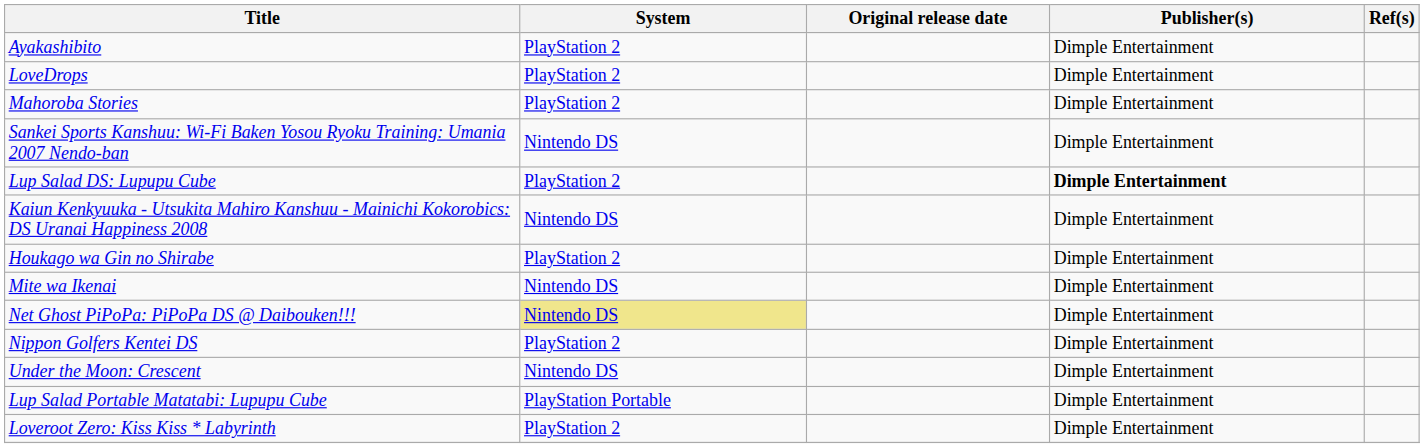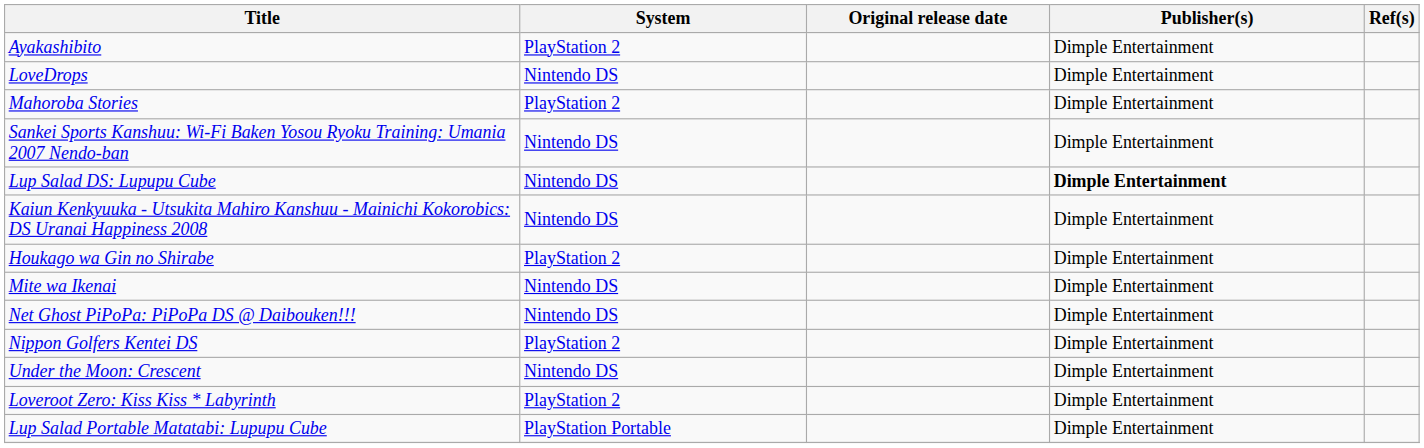 <table class="wikitable sortable" style="width: 100%">
 <tr>
 <th style="width:36%">Title</th>
 <th style="width:20%">System</th>
 <th style="width:17%">Original release date</th>
 <th style="width:22%">Publisher(s)</th>
 <th style="width:3%" class="unsortable">Ref(s)</th>
 </tr>
 <tr>
 <td><em><a href='#'>Ayakashibito</a></em></td>
 <td><a href='#'>PlayStation 2</a></td>
 <td></td>
 <td>Dimple Entertainment</td>
 <td style="text-align:center"></td>
 </tr>
 <tr>
 <td><em><a href='#'>LoveDrops</a></em></td>
-<td><a href='#'>PlayStation 2</a></td>
+<td><a href='#'>Nintendo DS</a></td>
 <td></td>
 <td>Dimple Entertainment</td>
 <td style="text-align:center"></td>
 </tr>
 <tr>
 <td><em><a href='#'>Mahoroba Stories</a></em></td>
 <td><a href='#'>PlayStation 2</a></td>
 <td></td>
 <td>Dimple Entertainment</td>
 <td style="text-align:center"></td>
 </tr>
 <tr>
 <td><em><a href='#'>Sankei Sports Kanshuu: Wi-Fi Baken Yosou Ryoku Training: Umania 2007 Nendo-ban</a></em></td>
 <td><a href='#'>Nintendo DS</a></td>
 <td></td>
 <td>Dimple Entertainment</td>
 <td style="text-align:center"></td>
 </tr>
 <tr>
 <td><em><a href='#'>Lup Salad DS: Lupupu Cube</a></em></td>
-<td><a href='#'>PlayStation 2</a></td>
+<td><a href='#'>Nintendo DS</a></td>
 <td></td>
 <td><strong>Dimple Entertainment</strong></td>
 <td style="text-align:center"></td>
 </tr>
 <tr>
 <td><em><a href='#'>Kaiun Kenkyuuka - Utsukita Mahiro Kanshuu - Mainichi Kokorobics: DS Uranai Happiness 2008</a></em></td>
 <td><a href='#'>Nintendo DS</a></td>
 <td></td>
 <td>Dimple Entertainment</td>
 <td style="text-align:center"></td>
 </tr>
 <tr>
 <td><em><a href='#'>Houkago wa Gin no Shirabe</a></em></td>
 <td><a href='#'>PlayStation 2</a></td>
 <td></td>
 <td>Dimple Entertainment</td>
 <td style="text-align:center"></td>
 </tr>
 <tr>
 <td><em><a href='#'>Mite wa Ikenai</a></em></td>
 <td><a href='#'>Nintendo DS</a></td>
 <td></td>
 <td>Dimple Entertainment</td>
 <td style="text-align:center"></td>
 </tr>
 <tr>
 <td><em><a href='#'>Net Ghost PiPoPa: PiPoPa DS @ Daibouken!!!</a></em></td>
-<td style="background: khaki;"><a href='#'>Nintendo DS</a></td>
+<td><a href='#'>Nintendo DS</a></td>
 <td></td>
 <td>Dimple Entertainment</td>
 <td style="text-align:center"></td>
 </tr>
 <tr>
 <td><em><a href='#'>Nippon Golfers Kentei DS</a></em></td>
 <td><a href='#'>PlayStation 2</a></td>
 <td></td>
 <td>Dimple Entertainment</td>
 <td style="text-align:center"></td>
 </tr>
 <tr>
 <td><em><a href='#'>Under the Moon: Crescent</a></em></td>
 <td><a href='#'>Nintendo DS</a></td>
 <td></td>
 <td>Dimple Entertainment</td>
 <td style="text-align:center"></td>
 </tr>
 <tr>
+<td><em><a href='#'>Loveroot Zero: Kiss Kiss * Labyrinth</a></em></td>
+<td><a href='#'>PlayStation 2</a></td>
+<td></td>
+<td>Dimple Entertainment</td>
+<td style="text-align:center"></td>
+</tr>
+<tr>
 <td><em><a href='#'>Lup Salad Portable Matatabi: Lupupu Cube</a></em></td>
 <td><a href='#'>PlayStation Portable</a></td>
 <td></td>
 <td>Dimple Entertainment</td>
 <td style="text-align:center"></td>
 </tr>
 <tr>
-<td><em><a href='#'>Loveroot Zero: Kiss Kiss * Labyrinth</a></em></td>
-<td><a href='#'>PlayStation 2</a></td>
-<td></td>
-<td>Dimple Entertainment</td>
-<td style="text-align:center"></td>
-</tr>
-<tr>
 </tr>
 </table>
